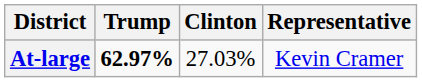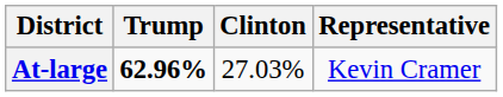 <table class=wikitable>
 <tr>
 <th>District</th>
 <th>Trump</th>
 <th>Clinton</th>
 <th>Representative</th>
 </tr>
 <tr align=center>
 <th><a href='#'>At-large</a></th>
-<td><strong>62.97%</strong></td>
+<td><strong>62.96%</strong></td>
 <td>27.03%</td>
 <td><a href='#'>Kevin Cramer</a></td>
 </tr>
 </table>
